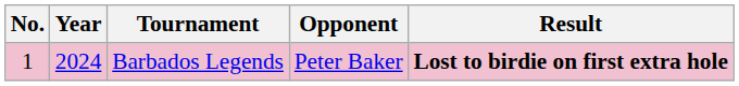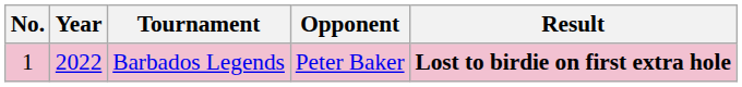 <table class="wikitable" style="font-size:95%;">
 <tr>
 <th>No.</th>
 <th>Year</th>
 <th>Tournament</th>
 <th>Opponent</th>
 <th>Result</th>
 </tr>
 <tr style="background:#F2C1D1;">
 <td align=center>1</td>
-<td><a href='#'>2024</a></td>
+<td><a href='#'>2022</a></td>
 <td><a href='#'>Barbados Legends</a></td>
 <td> <a href='#'>Peter Baker</a></td>
 <td><strong>Lost to birdie on first extra hole</strong></td>
 </tr>
 </table>
